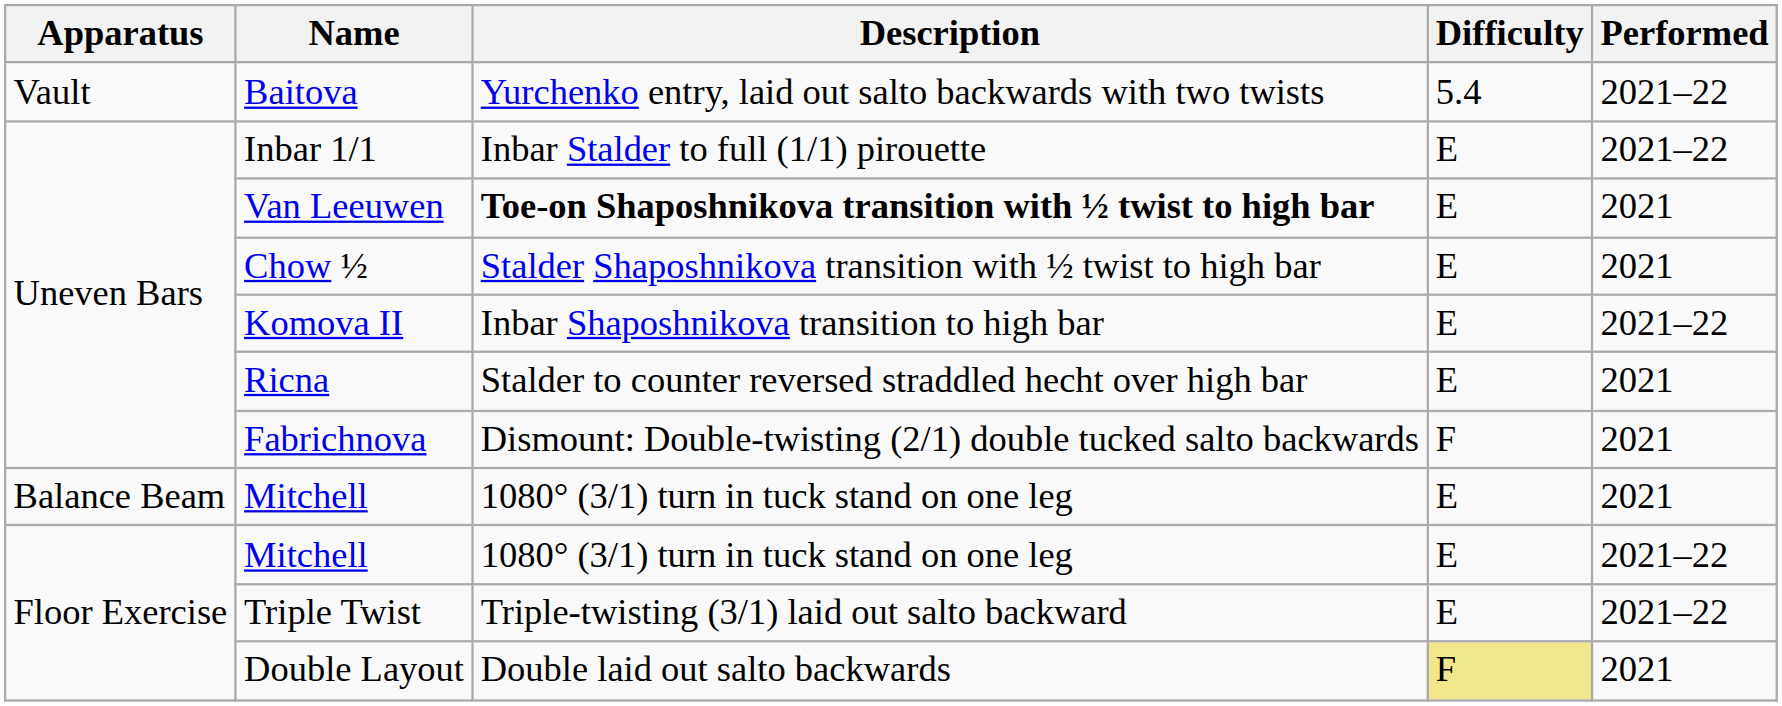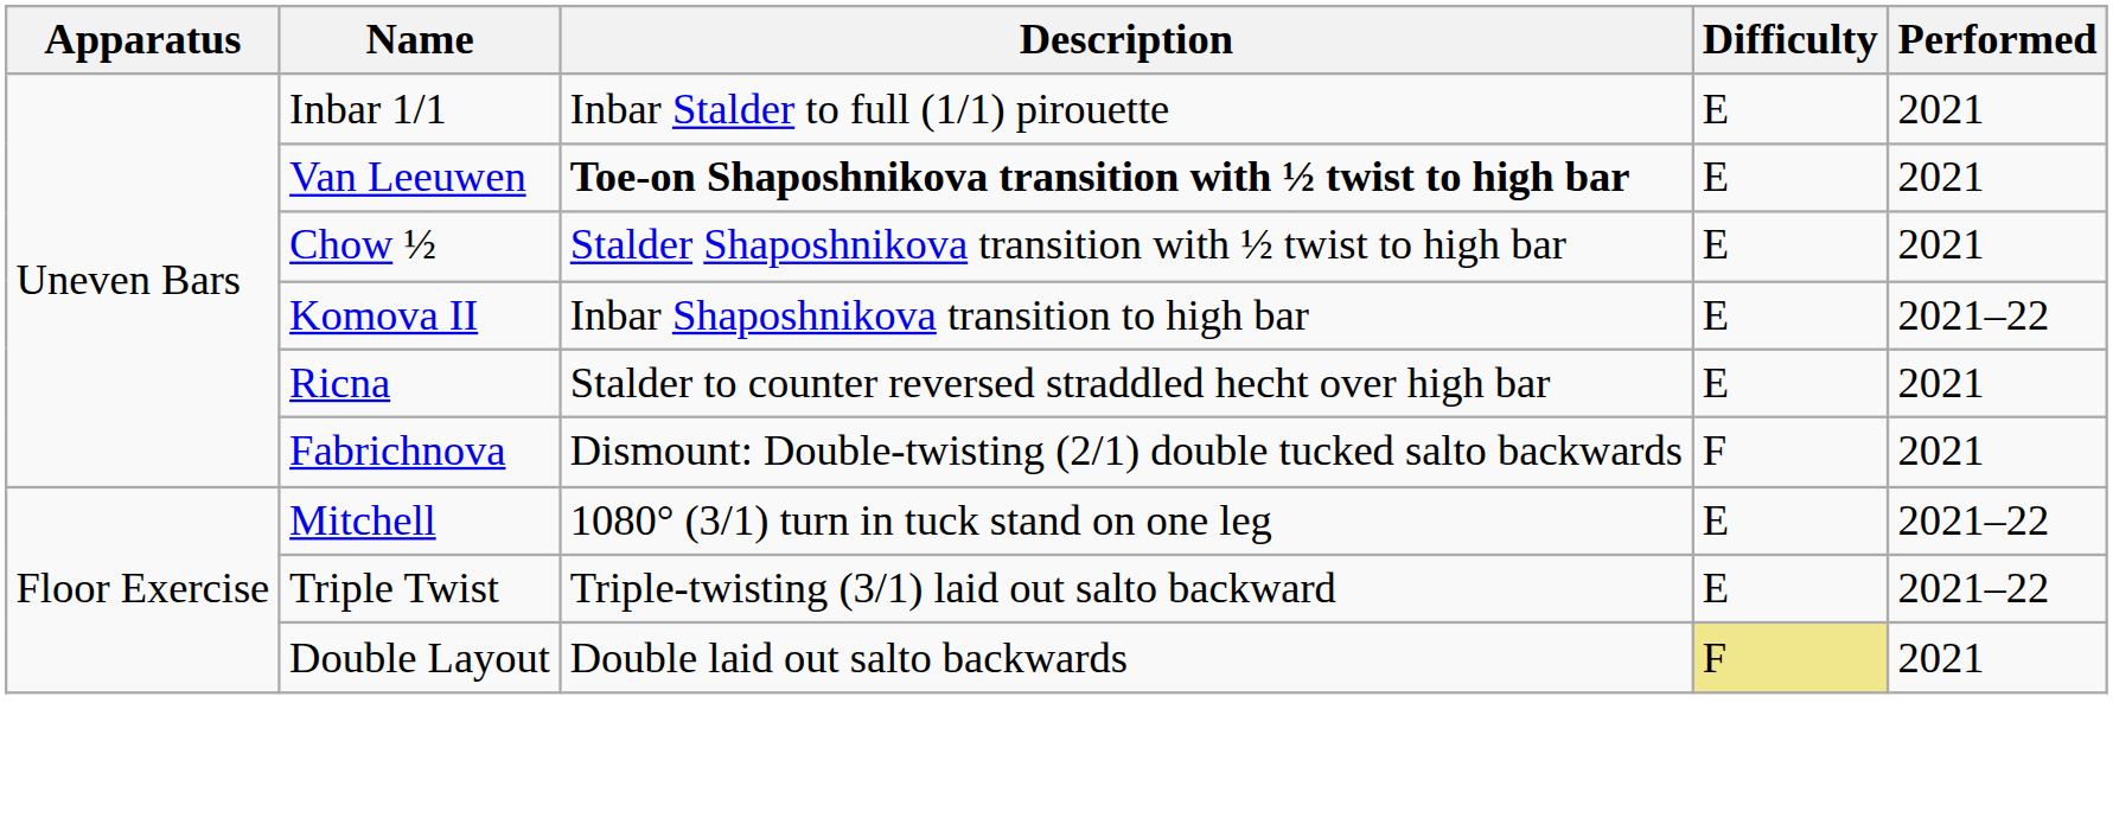 <table class="wikitable">
 <tr>
 <th>Apparatus</th>
 <th>Name</th>
 <th>Description</th>
 <th>Difficulty</th>
 <th>Performed</th>
 </tr>
 <tr>
-<td rowspan="1">Vault</td>
-<td><a href='#'>Baitova</a></td>
-<td><a href='#'>Yurchenko</a> entry, laid out salto backwards with two twists</td>
-<td>5.4</td>
-<td>2021–22</td>
-</tr>
-<tr>
 <td rowspan="6">Uneven Bars</td>
 <td>Inbar 1/1</td>
 <td>Inbar <a href='#'>Stalder</a> to full (1/1) pirouette</td>
 <td>E</td>
-<td>2021–22</td>
+<td>2021</td>
 </tr>
 <tr>
 <td><a href='#'>Van Leeuwen</a></td>
 <td><strong>Toe-on Shaposhnikova transition with ½ twist to high bar</strong></td>
 <td>E</td>
 <td>2021</td>
 </tr>
 <tr>
 <td><a href='#'>Chow</a> ½</td>
 <td><a href='#'>Stalder</a> <a href='#'>Shaposhnikova</a> transition with ½ twist to high bar</td>
 <td>E</td>
 <td>2021</td>
 </tr>
 <tr>
 <td><a href='#'>Komova II</a></td>
 <td>Inbar <a href='#'>Shaposhnikova</a> transition to high bar</td>
 <td>E</td>
 <td>2021–22</td>
 </tr>
 <tr>
 <td><a href='#'>Ricna</a></td>
 <td>Stalder to counter reversed straddled hecht over high bar</td>
 <td>E</td>
 <td>2021</td>
 </tr>
 <tr>
 <td><a href='#'>Fabrichnova</a></td>
 <td>Dismount: Double-twisting (2/1) double tucked salto backwards</td>
 <td>F</td>
 <td>2021</td>
 </tr>
 <tr>
-<td rowspan="1">Balance Beam</td>
-<td><a href='#'>Mitchell</a></td>
-<td>1080° (3/1) turn in tuck stand on one leg</td>
-<td>E</td>
-<td>2021</td>
-</tr>
-<tr>
 <td rowspan="3">Floor Exercise</td>
 <td><a href='#'>Mitchell</a></td>
 <td>1080° (3/1) turn in tuck stand on one leg</td>
 <td>E</td>
 <td>2021–22</td>
 </tr>
 <tr>
 <td>Triple Twist</td>
 <td>Triple-twisting (3/1) laid out salto backward</td>
 <td>E</td>
 <td>2021–22</td>
 </tr>
 <tr>
 <td>Double Layout</td>
 <td>Double laid out salto backwards</td>
 <td style="background: khaki;">F</td>
 <td>2021</td>
 </tr>
 </table>
